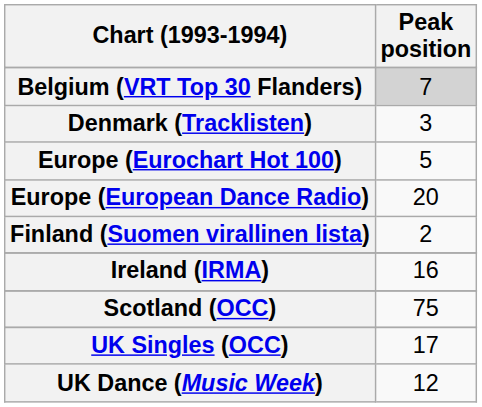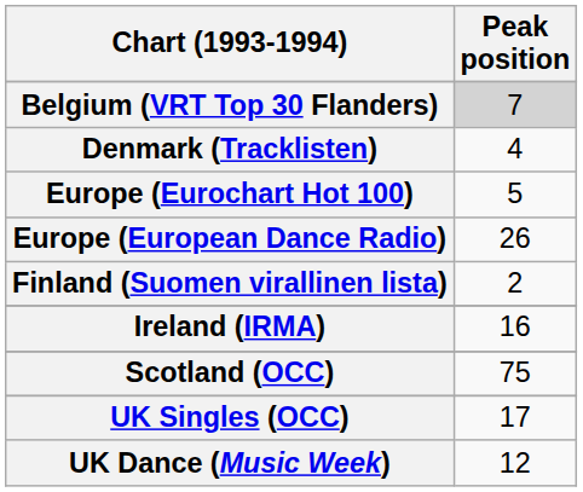 <table class="wikitable sortable plainrowheaders" style="text-align:center">
 <tr>
 <th>Chart (1993-1994)</th>
 <th>Peak<br>position</th>
 </tr>
 <tr>
 </tr>
 <tr>
 </tr>
 <tr>
 <th scope="row">Belgium (<a href='#'>VRT Top 30</a> Flanders)</th>
 <td style="background: lightgrey;">7</td>
 </tr>
 <tr>
 <th scope="row">Denmark (<a href='#'>Tracklisten</a>)</th>
-<td>3</td>
+<td>4</td>
 </tr>
 <tr>
 <th scope="row">Europe (<a href='#'>Eurochart Hot 100</a>)</th>
 <td>5</td>
 </tr>
 <tr>
 <th scope="row">Europe (<a href='#'>European Dance Radio</a>)</th>
-<td>20</td>
+<td>26</td>
 </tr>
 <tr>
 <th scope="row">Finland (<a href='#'>Suomen virallinen lista</a>)</th>
 <td>2</td>
 </tr>
 <tr>
 </tr>
 <tr>
 </tr>
 <tr>
 <th scope="row">Ireland (<a href='#'>IRMA</a>)</th>
 <td>16</td>
 </tr>
 <tr>
 </tr>
 <tr>
 </tr>
 <tr>
 <th scope="row">Scotland (<a href='#'>OCC</a>)</th>
 <td>75</td>
 </tr>
 <tr>
 </tr>
 <tr>
 </tr>
 <tr>
 <th scope="row"><a href='#'>UK Singles</a> (<a href='#'>OCC</a>)</th>
 <td>17</td>
 </tr>
 <tr>
 <th scope="row">UK Dance (<em><a href='#'>Music Week</a></em>)</th>
 <td>12</td>
 </tr>
 </table>
